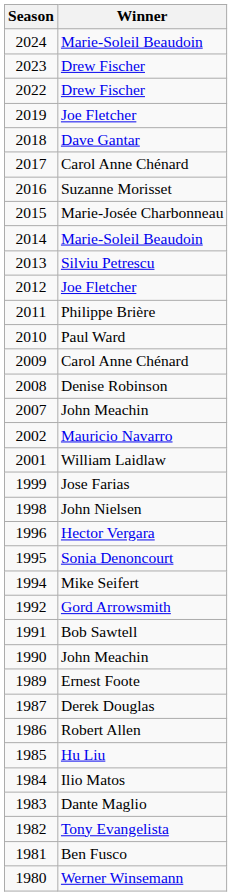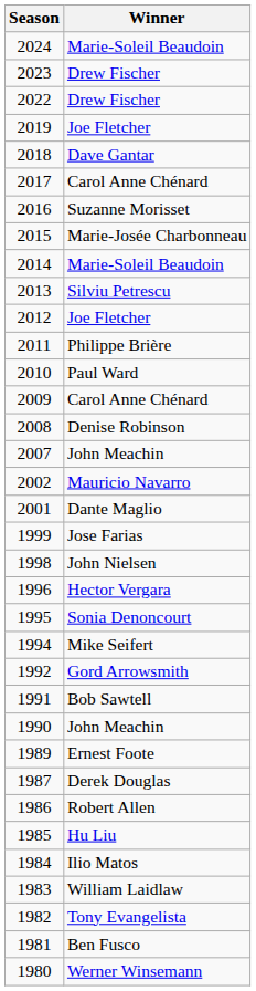 <table class='wikitable'>
 <tr>
 <th>Season</th>
 <th>Winner</th>
 </tr>
 <tr>
 <td align="center">2024</td>
 <td><a href='#'> Marie-Soleil Beaudoin</a></td>
 </tr>
 <tr>
 <td align=center>2023</td>
 <td> <a href='#'>Drew Fischer</a></td>
 </tr>
 <tr>
 <td align=center>2022</td>
 <td> <a href='#'>Drew Fischer</a></td>
 </tr>
 <tr>
 <td align=center>2019</td>
 <td> <a href='#'>Joe Fletcher</a></td>
 </tr>
 <tr>
 <td align=center>2018</td>
 <td> <a href='#'>Dave Gantar</a></td>
 </tr>
 <tr>
 <td align=center>2017</td>
 <td> Carol Anne Chénard</td>
 </tr>
 <tr>
 <td align=center>2016</td>
 <td> Suzanne Morisset</td>
 </tr>
 <tr>
 <td align=center>2015</td>
 <td> Marie-Josée Charbonneau</td>
 </tr>
 <tr>
 <td align=center>2014</td>
 <td> <a href='#'>Marie-Soleil Beaudoin</a></td>
 </tr>
 <tr>
 <td align=center>2013</td>
 <td> <a href='#'>Silviu Petrescu</a></td>
 </tr>
 <tr>
 <td align=center>2012</td>
 <td> <a href='#'>Joe Fletcher</a></td>
 </tr>
 <tr>
 <td align=center>2011</td>
 <td> Philippe Brière</td>
 </tr>
 <tr>
 <td align=center>2010</td>
 <td> Paul Ward</td>
 </tr>
 <tr>
 <td align=center>2009</td>
 <td> Carol Anne Chénard</td>
 </tr>
 <tr>
 <td align=center>2008</td>
 <td> Denise Robinson</td>
 </tr>
 <tr>
 <td align=center>2007</td>
 <td> John Meachin</td>
 </tr>
 <tr>
 <td align=center>2002</td>
 <td> <a href='#'>Mauricio Navarro</a></td>
 </tr>
 <tr>
 <td align=center>2001</td>
-<td> William Laidlaw</td>
+<td> Dante Maglio</td>
 </tr>
 <tr>
 <td align=center>1999</td>
 <td> Jose Farias</td>
 </tr>
 <tr>
 <td align=center>1998</td>
 <td> John Nielsen</td>
 </tr>
 <tr>
 <td align=center>1996</td>
 <td> <a href='#'>Hector Vergara</a></td>
 </tr>
 <tr>
 <td align=center>1995</td>
 <td> <a href='#'>Sonia Denoncourt</a></td>
 </tr>
 <tr>
 <td align=center>1994</td>
 <td> Mike Seifert</td>
 </tr>
 <tr>
 <td align=center>1992</td>
 <td> <a href='#'>Gord Arrowsmith</a></td>
 </tr>
 <tr>
 <td align=center>1991</td>
 <td> Bob Sawtell</td>
 </tr>
 <tr>
 <td align=center>1990</td>
 <td> John Meachin</td>
 </tr>
 <tr>
 <td align=center>1989</td>
 <td> Ernest Foote</td>
 </tr>
 <tr>
 <td align=center>1987</td>
 <td> Derek Douglas</td>
 </tr>
 <tr>
 <td align=center>1986</td>
 <td> Robert Allen</td>
 </tr>
 <tr>
 <td align=center>1985</td>
 <td> <a href='#'>Hu Liu</a></td>
 </tr>
 <tr>
 <td align=center>1984</td>
 <td> Ilio Matos</td>
 </tr>
 <tr>
 <td align=center>1983</td>
-<td> Dante Maglio</td>
+<td> William Laidlaw</td>
 </tr>
 <tr>
 <td align=center>1982</td>
 <td> <a href='#'>Tony Evangelista</a></td>
 </tr>
 <tr>
 <td align=center>1981</td>
 <td> Ben Fusco</td>
 </tr>
 <tr>
 <td align=center>1980</td>
 <td> <a href='#'>Werner Winsemann</a></td>
 </tr>
 </table>
